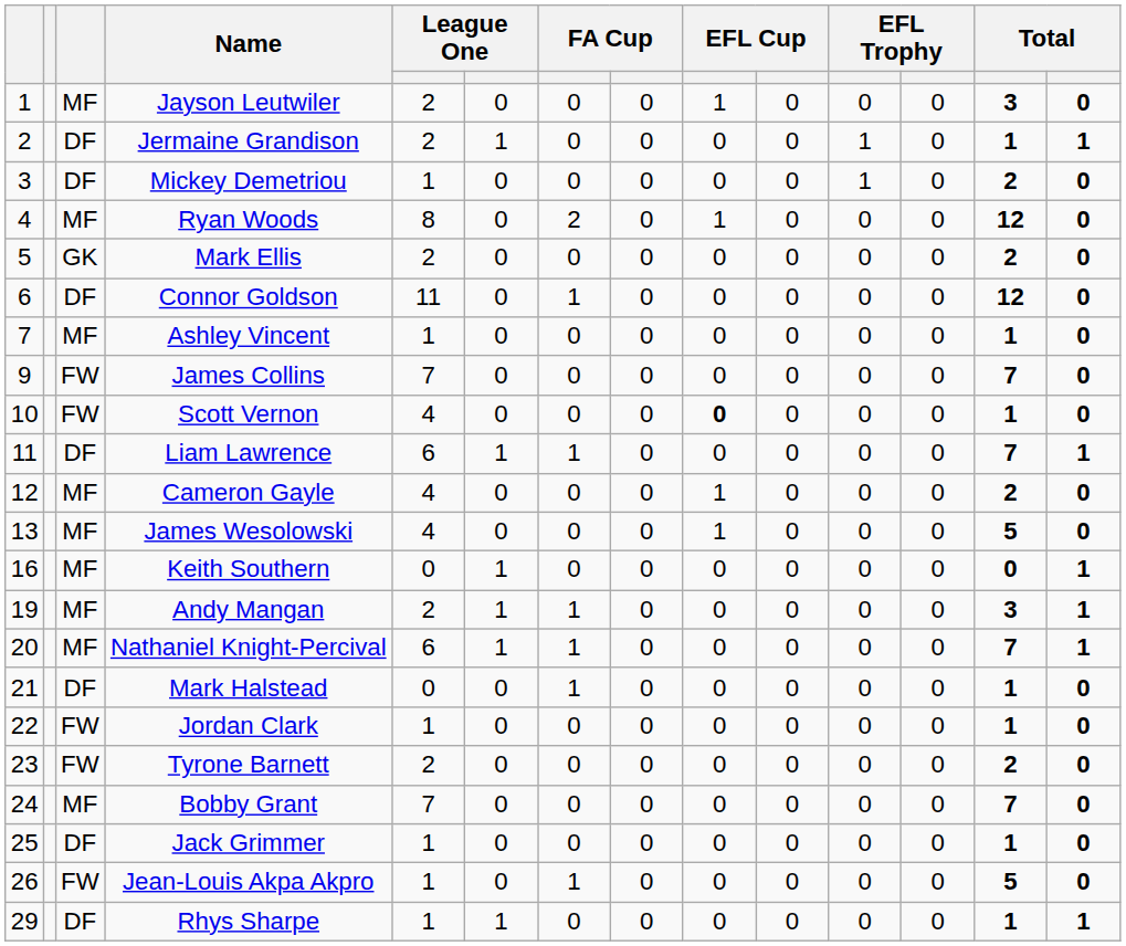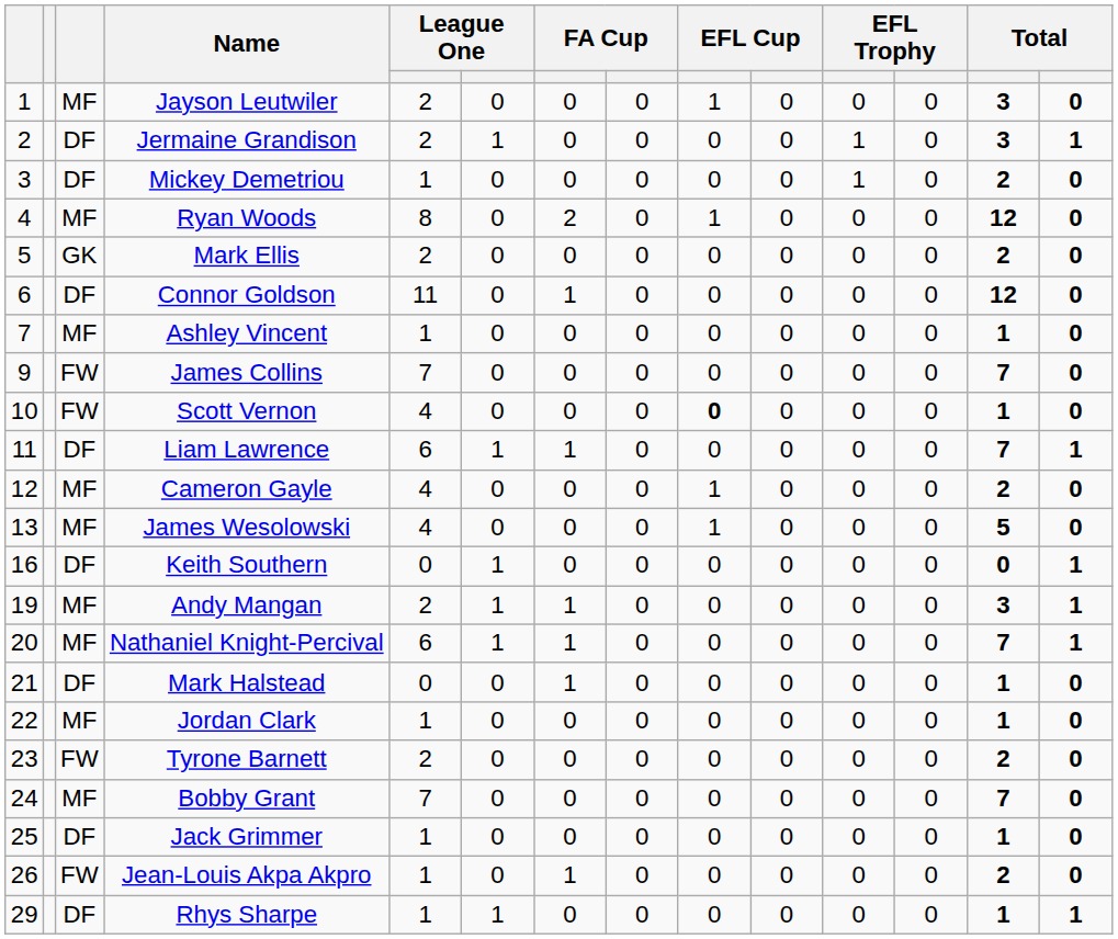 <table class="wikitable sortable" style="text-align: center;">
 <tr>
 <th rowspan="2"></th>
 <th rowspan="2"></th>
 <th rowspan="2"></th>
 <th rowspan="2">Name</th>
 <th colspan="2">League One</th>
 <th colspan="2">FA Cup</th>
 <th colspan="2">EFL Cup</th>
 <th colspan="2">EFL Trophy</th>
 <th colspan="2">Total</th>
 </tr>
 <tr>
 <th style="width:40px;"></th>
 <th style="width:40px;"></th>
 <th style="width:40px;"></th>
 <th style="width:40px;"></th>
 <th style="width:40px;"></th>
 <th style="width:40px;"></th>
 <th style="width:40px;"></th>
 <th style="width:40px;"></th>
 <th style="width:40px;"></th>
 <th style="width:40px;"></th>
 </tr>
 <tr>
 <td>1</td>
 <td></td>
 <td>MF</td>
 <td><a href='#'>Jayson Leutwiler</a></td>
 <td>2</td>
 <td>0</td>
 <td>0</td>
 <td>0</td>
 <td>1</td>
 <td>0</td>
 <td>0</td>
 <td>0</td>
 <td><strong>3</strong></td>
 <td><strong>0</strong></td>
 </tr>
 <tr>
 <td>2</td>
 <td></td>
 <td>DF</td>
 <td><a href='#'>Jermaine Grandison</a></td>
 <td>2</td>
 <td>1</td>
 <td>0</td>
 <td>0</td>
 <td>0</td>
 <td>0</td>
 <td>1</td>
 <td>0</td>
-<td><strong>1</strong></td>
+<td><strong>3</strong></td>
 <td><strong>1</strong></td>
 </tr>
 <tr>
 <td>3</td>
 <td></td>
 <td>DF</td>
 <td><a href='#'>Mickey Demetriou</a></td>
 <td>1</td>
 <td>0</td>
 <td>0</td>
 <td>0</td>
 <td>0</td>
 <td>0</td>
 <td>1</td>
 <td>0</td>
 <td><strong>2</strong></td>
 <td><strong>0</strong></td>
 </tr>
 <tr>
 <td>4</td>
 <td></td>
 <td>MF</td>
 <td><a href='#'>Ryan Woods</a></td>
 <td>8</td>
 <td>0</td>
 <td>2</td>
 <td>0</td>
 <td>1</td>
 <td>0</td>
 <td>0</td>
 <td>0</td>
 <td><strong>12</strong></td>
 <td><strong>0</strong></td>
 </tr>
 <tr>
 <td>5</td>
 <td></td>
 <td>GK</td>
 <td><a href='#'>Mark Ellis</a></td>
 <td>2</td>
 <td>0</td>
 <td>0</td>
 <td>0</td>
 <td>0</td>
 <td>0</td>
 <td>0</td>
 <td>0</td>
 <td><strong>2</strong></td>
 <td><strong>0</strong></td>
 </tr>
 <tr>
 <td>6</td>
 <td></td>
 <td>DF</td>
 <td><a href='#'>Connor Goldson</a></td>
 <td>11</td>
 <td>0</td>
 <td>1</td>
 <td>0</td>
 <td>0</td>
 <td>0</td>
 <td>0</td>
 <td>0</td>
 <td><strong>12</strong></td>
 <td><strong>0</strong></td>
 </tr>
 <tr>
 <td>7</td>
 <td></td>
 <td>MF</td>
 <td><a href='#'>Ashley Vincent</a></td>
 <td>1</td>
 <td>0</td>
 <td>0</td>
 <td>0</td>
 <td>0</td>
 <td>0</td>
 <td>0</td>
 <td>0</td>
 <td><strong>1</strong></td>
 <td><strong>0</strong></td>
 </tr>
 <tr>
 <td>9</td>
 <td></td>
 <td>FW</td>
 <td><a href='#'>James Collins</a></td>
 <td>7</td>
 <td>0</td>
 <td>0</td>
 <td>0</td>
 <td>0</td>
 <td>0</td>
 <td>0</td>
 <td>0</td>
 <td><strong>7</strong></td>
 <td><strong>0</strong></td>
 </tr>
 <tr>
 <td>10</td>
 <td></td>
 <td>FW</td>
 <td><a href='#'>Scott Vernon</a></td>
 <td>4</td>
 <td>0</td>
 <td>0</td>
 <td>0</td>
 <td><strong>0</strong></td>
 <td>0</td>
 <td>0</td>
 <td>0</td>
 <td><strong>1</strong></td>
 <td><strong>0</strong></td>
 </tr>
 <tr>
 <td>11</td>
 <td></td>
 <td>DF</td>
 <td><a href='#'>Liam Lawrence</a></td>
 <td>6</td>
 <td>1</td>
 <td>1</td>
 <td>0</td>
 <td>0</td>
 <td>0</td>
 <td>0</td>
 <td>0</td>
 <td><strong>7</strong></td>
 <td><strong>1</strong></td>
 </tr>
 <tr>
 <td>12</td>
 <td></td>
 <td>MF</td>
 <td><a href='#'>Cameron Gayle</a></td>
 <td>4</td>
 <td>0</td>
 <td>0</td>
 <td>0</td>
 <td>1</td>
 <td>0</td>
 <td>0</td>
 <td>0</td>
 <td><strong>2</strong></td>
 <td><strong>0</strong></td>
 </tr>
 <tr>
 <td>13</td>
 <td></td>
 <td>MF</td>
 <td><a href='#'>James Wesolowski</a></td>
 <td>4</td>
 <td>0</td>
 <td>0</td>
 <td>0</td>
 <td>1</td>
 <td>0</td>
 <td>0</td>
 <td>0</td>
 <td><strong>5</strong></td>
 <td><strong>0</strong></td>
 </tr>
 <tr>
 <td>16</td>
 <td></td>
-<td>MF</td>
+<td>DF</td>
 <td><a href='#'>Keith Southern</a></td>
 <td>0</td>
 <td>1</td>
 <td>0</td>
 <td>0</td>
 <td>0</td>
 <td>0</td>
 <td>0</td>
 <td>0</td>
 <td><strong>0</strong></td>
 <td><strong>1</strong></td>
 </tr>
 <tr>
 <td>19</td>
 <td></td>
 <td>MF</td>
 <td><a href='#'>Andy Mangan</a></td>
 <td>2</td>
 <td>1</td>
 <td>1</td>
 <td>0</td>
 <td>0</td>
 <td>0</td>
 <td>0</td>
 <td>0</td>
 <td><strong>3</strong></td>
 <td><strong>1</strong></td>
 </tr>
 <tr>
 <td>20</td>
 <td></td>
 <td>MF</td>
 <td><a href='#'>Nathaniel Knight-Percival</a></td>
 <td>6</td>
 <td>1</td>
 <td>1</td>
 <td>0</td>
 <td>0</td>
 <td>0</td>
 <td>0</td>
 <td>0</td>
 <td><strong>7</strong></td>
 <td><strong>1</strong></td>
 </tr>
 <tr>
 <td>21</td>
 <td></td>
 <td>DF</td>
 <td><a href='#'>Mark Halstead</a></td>
 <td>0</td>
 <td>0</td>
 <td>1</td>
 <td>0</td>
 <td>0</td>
 <td>0</td>
 <td>0</td>
 <td>0</td>
 <td><strong>1</strong></td>
 <td><strong>0</strong></td>
 </tr>
 <tr>
 <td>22</td>
 <td></td>
-<td>FW</td>
+<td>MF</td>
 <td><a href='#'>Jordan Clark</a></td>
 <td>1</td>
 <td>0</td>
 <td>0</td>
 <td>0</td>
 <td>0</td>
 <td>0</td>
 <td>0</td>
 <td>0</td>
 <td><strong>1</strong></td>
 <td><strong>0</strong></td>
 </tr>
 <tr>
 <td>23</td>
 <td></td>
 <td>FW</td>
 <td><a href='#'>Tyrone Barnett</a></td>
 <td>2</td>
 <td>0</td>
 <td>0</td>
 <td>0</td>
 <td>0</td>
 <td>0</td>
 <td>0</td>
 <td>0</td>
 <td><strong>2</strong></td>
 <td><strong>0</strong></td>
 </tr>
 <tr>
 <td>24</td>
 <td></td>
 <td>MF</td>
 <td><a href='#'>Bobby Grant</a></td>
 <td>7</td>
 <td>0</td>
 <td>0</td>
 <td>0</td>
 <td>0</td>
 <td>0</td>
 <td>0</td>
 <td>0</td>
 <td><strong>7</strong></td>
 <td><strong>0</strong></td>
 </tr>
 <tr>
 <td>25</td>
 <td></td>
 <td>DF</td>
 <td><a href='#'>Jack Grimmer</a></td>
 <td>1</td>
 <td>0</td>
 <td>0</td>
 <td>0</td>
 <td>0</td>
 <td>0</td>
 <td>0</td>
 <td>0</td>
 <td><strong>1</strong></td>
 <td><strong>0</strong></td>
 </tr>
 <tr>
 <td>26</td>
 <td></td>
 <td>FW</td>
 <td><a href='#'>Jean-Louis Akpa Akpro</a></td>
 <td>1</td>
 <td>0</td>
 <td>1</td>
 <td>0</td>
 <td>0</td>
 <td>0</td>
 <td>0</td>
 <td>0</td>
-<td><strong>5</strong></td>
+<td><strong>2</strong></td>
 <td><strong>0</strong></td>
 </tr>
 <tr>
 <td>29</td>
 <td></td>
 <td>DF</td>
 <td><a href='#'>Rhys Sharpe</a></td>
 <td>1</td>
 <td>1</td>
 <td>0</td>
 <td>0</td>
 <td>0</td>
 <td>0</td>
 <td>0</td>
 <td>0</td>
 <td><strong>1</strong></td>
 <td><strong>1</strong></td>
 </tr>
 </table>
